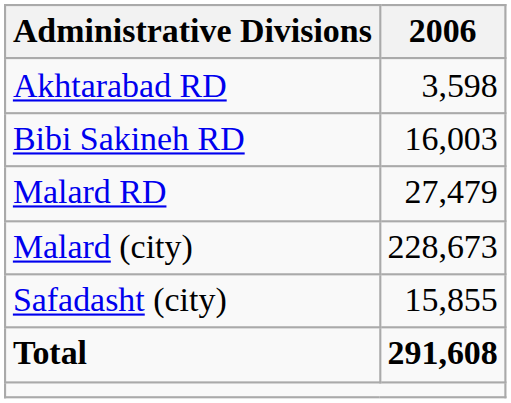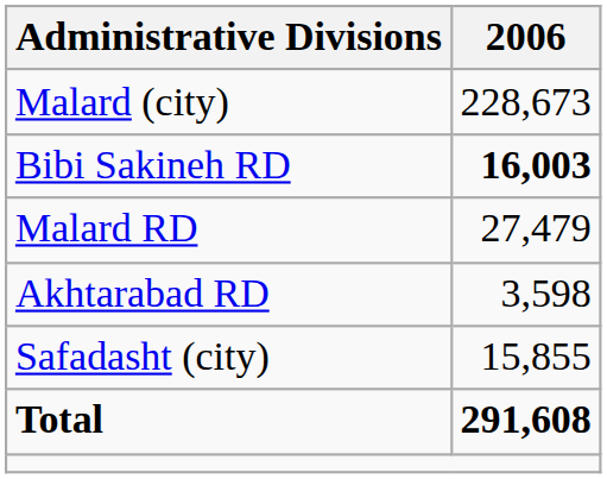 <table class="wikitable">
 <tr>
 <th>Administrative Divisions</th>
 <th>2006</th>
 </tr>
 <tr>
-<td><a href='#'>Akhtarabad RD</a></td>
-<td style="text-align: right;">3,598</td>
+<td><a href='#'>Malard</a> (city)</td>
+<td style="text-align: right;">228,673</td>
 </tr>
 <tr>
 <td><a href='#'>Bibi Sakineh RD</a></td>
-<td style="text-align: right;">16,003</td>
+<td style="text-align: right;"><strong>16,003</strong></td>
 </tr>
 <tr>
 <td><a href='#'>Malard RD</a></td>
 <td style="text-align: right;">27,479</td>
 </tr>
 <tr>
-<td><a href='#'>Malard</a> (city)</td>
-<td style="text-align: right;">228,673</td>
+<td><a href='#'>Akhtarabad RD</a></td>
+<td style="text-align: right;">3,598</td>
 </tr>
 <tr>
 <td><a href='#'>Safadasht</a> (city)</td>
 <td style="text-align: right;">15,855</td>
 </tr>
 <tr>
 <td><strong>Total</strong></td>
 <td style="text-align: right;"><strong>291,608</strong></td>
 </tr>
 <tr>
 <td colspan=2></td>
 </tr>
 </table>
